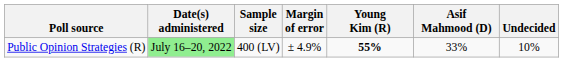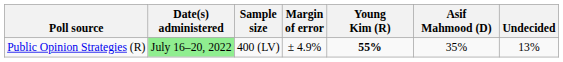 <table class="wikitable" style="font-size:90%;text-align:center;">
 <tr valign=bottom>
 <th>Poll source</th>
 <th>Date(s)<br>administered</th>
 <th>Sample<br>size</th>
 <th>Margin<br>of error</th>
 <th style="width:100px;">Young<br>Kim (R)</th>
 <th style="width:100px;">Asif<br>Mahmood (D)</th>
 <th>Undecided</th>
 </tr>
 <tr>
 <td style="text-align:left;"><a href='#'>Public Opinion Strategies</a> (R)</td>
 <td style="background: lightgreen;">July 16–20, 2022</td>
 <td>400 (LV)</td>
 <td>± 4.9%</td>
 <td><strong>55%</strong></td>
-<td>33%</td>
-<td>10%</td>
+<td>35%</td>
+<td>13%</td>
 </tr>
 </table>
